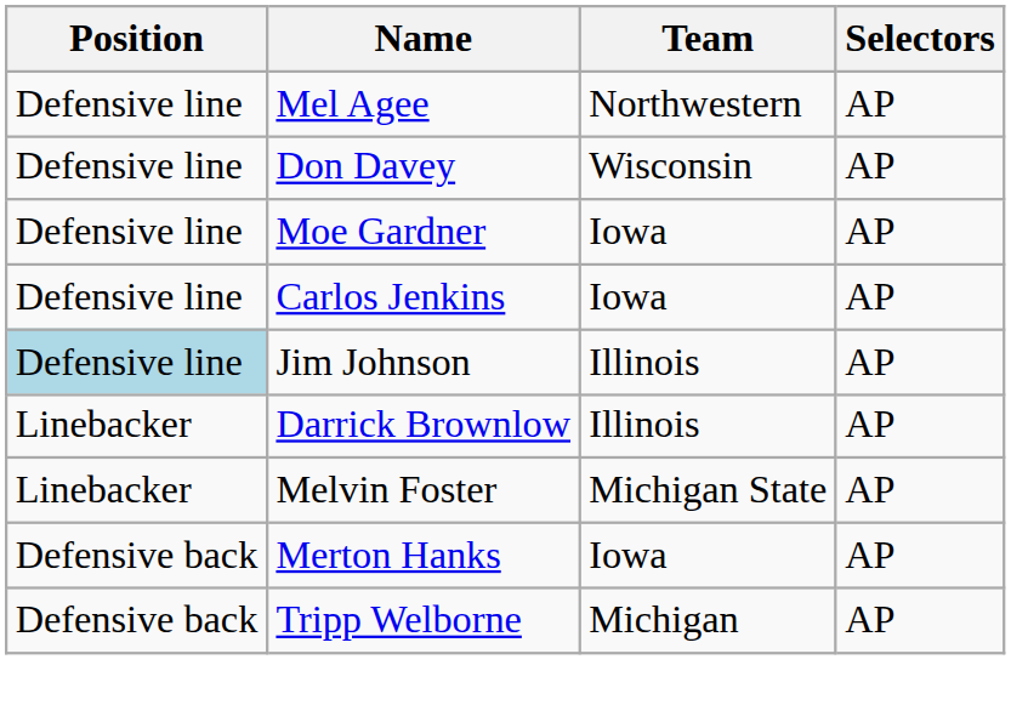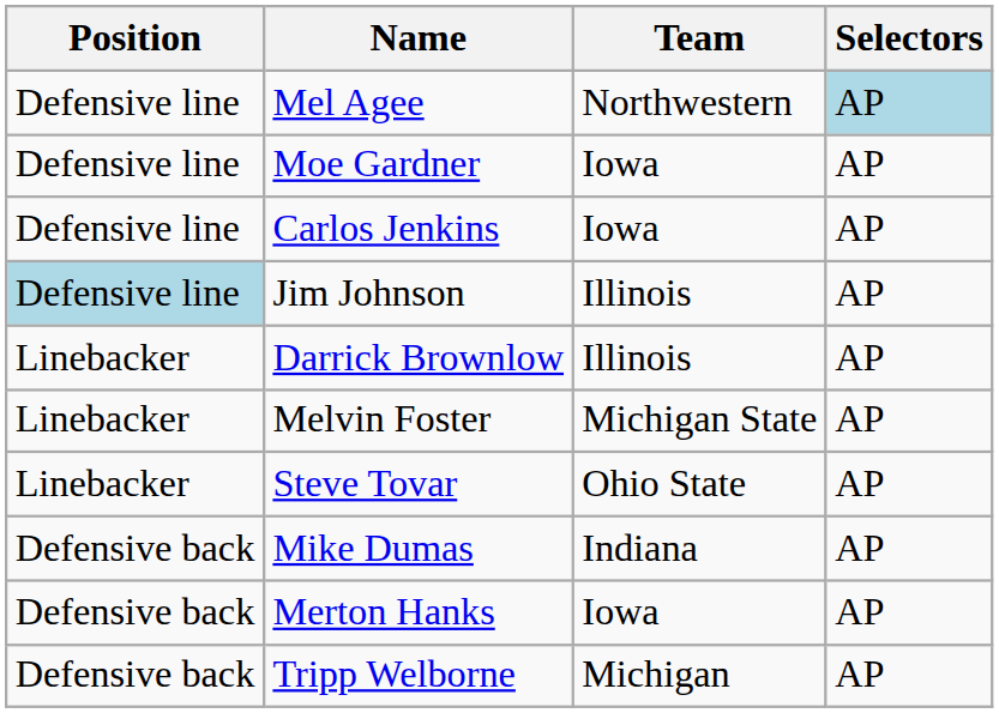 <table class="wikitable" style="font-size: 90%">
 <tr>
 <th>Position</th>
 <th>Name</th>
 <th>Team</th>
 <th>Selectors</th>
 </tr>
 <tr>
 <td>Defensive line</td>
 <td><a href='#'>Mel Agee</a></td>
 <td>Northwestern</td>
-<td>AP</td>
-</tr>
-<tr>
-<td>Defensive line</td>
-<td><a href='#'>Don Davey</a></td>
-<td>Wisconsin</td>
-<td>AP</td>
+<td style="background: lightblue;">AP</td>
 </tr>
 <tr>
 <td>Defensive line</td>
 <td><a href='#'>Moe Gardner</a></td>
 <td>Iowa</td>
 <td>AP</td>
 </tr>
 <tr>
 <td>Defensive line</td>
 <td><a href='#'>Carlos Jenkins</a></td>
 <td>Iowa</td>
 <td>AP</td>
 </tr>
 <tr>
 <td style="background: lightblue;">Defensive line</td>
 <td>Jim Johnson</td>
 <td>Illinois</td>
 <td>AP</td>
 </tr>
 <tr>
 <td>Linebacker</td>
 <td><a href='#'>Darrick Brownlow</a></td>
 <td>Illinois</td>
 <td>AP</td>
 </tr>
 <tr>
 <td>Linebacker</td>
 <td>Melvin Foster</td>
 <td>Michigan State</td>
 <td>AP</td>
 </tr>
 <tr>
+<td>Linebacker</td>
+<td><a href='#'>Steve Tovar</a></td>
+<td>Ohio State</td>
+<td>AP</td>
+</tr>
+<tr>
+<td>Defensive back</td>
+<td><a href='#'>Mike Dumas</a></td>
+<td>Indiana</td>
+<td>AP</td>
+</tr>
+<tr>
 <td>Defensive back</td>
 <td><a href='#'>Merton Hanks</a></td>
 <td>Iowa</td>
 <td>AP</td>
 </tr>
 <tr>
 <td>Defensive back</td>
 <td><a href='#'>Tripp Welborne</a></td>
 <td>Michigan</td>
 <td>AP</td>
 </tr>
 </table>
